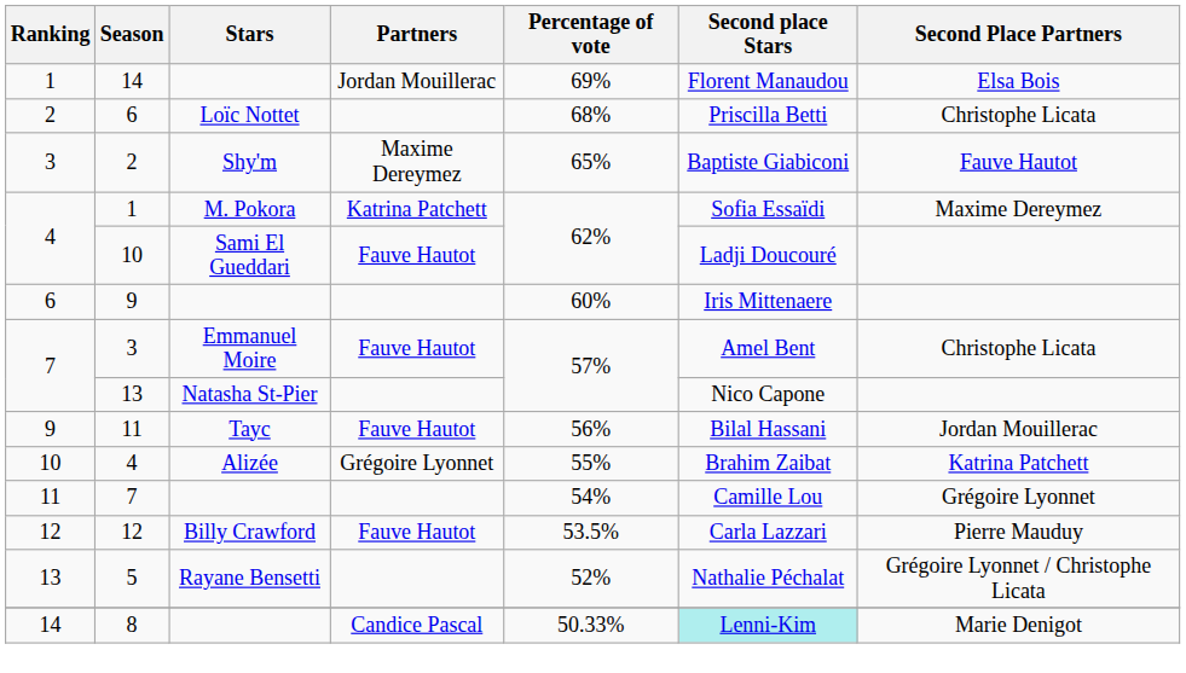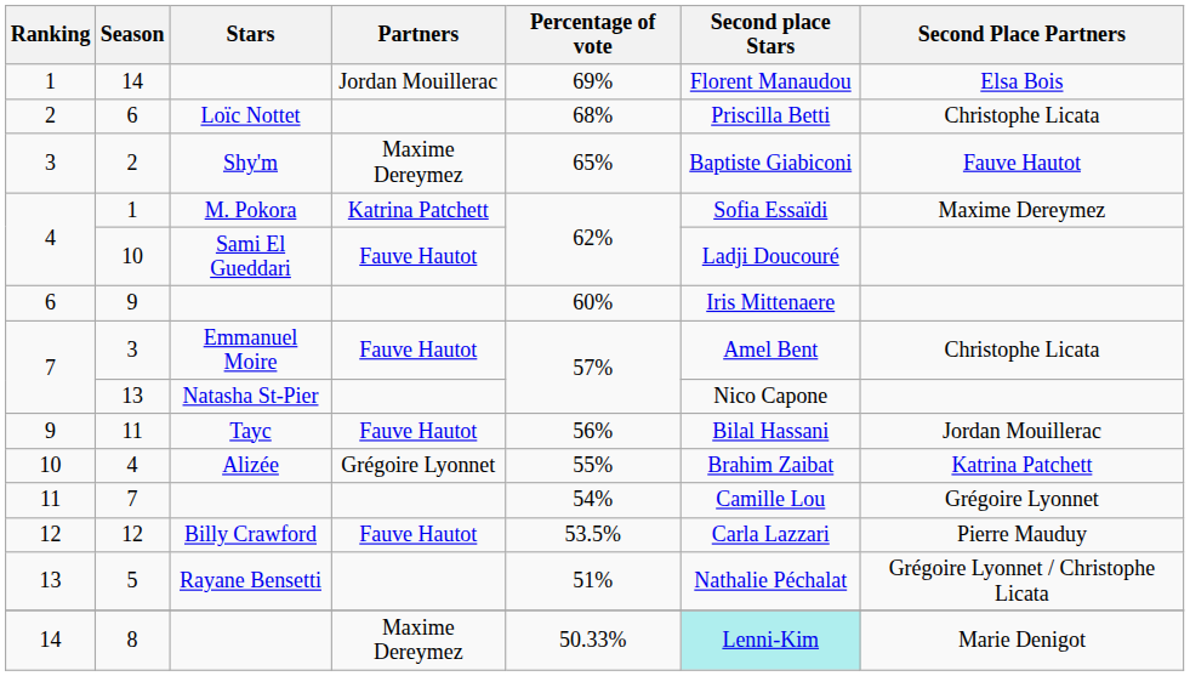 <table class="wikitable collapsible collapsed" style="text-align: center; width:auto">
 <tr>
 <th>Ranking</th>
 <th>Season</th>
 <th>Stars</th>
 <th>Partners</th>
 <th>Percentage of vote</th>
 <th>Second place Stars</th>
 <th>Second Place Partners</th>
 </tr>
 <tr>
 <td>1</td>
 <td>14</td>
 <td></td>
 <td>Jordan Mouillerac</td>
 <td>69%</td>
 <td><a href='#'>Florent Manaudou</a></td>
 <td><a href='#'>Elsa Bois</a></td>
 </tr>
 <tr>
 <td>2</td>
 <td>6</td>
 <td><a href='#'>Loïc Nottet</a></td>
 <td></td>
 <td>68%</td>
 <td><a href='#'>Priscilla Betti</a></td>
 <td>Christophe Licata</td>
 </tr>
 <tr>
 <td>3</td>
 <td>2</td>
 <td><a href='#'>Shy'm</a></td>
 <td>Maxime Dereymez</td>
 <td>65%</td>
 <td><a href='#'>Baptiste Giabiconi</a></td>
 <td><a href='#'>Fauve Hautot</a></td>
 </tr>
 <tr>
 <td rowspan="2">4</td>
 <td>1</td>
 <td><a href='#'>M. Pokora</a></td>
 <td><a href='#'>Katrina Patchett</a></td>
 <td rowspan="2">62%</td>
 <td><a href='#'>Sofia Essaïdi</a></td>
 <td>Maxime Dereymez</td>
 </tr>
 <tr>
 <td>10</td>
 <td><a href='#'>Sami El Gueddari</a></td>
 <td><a href='#'>Fauve Hautot</a></td>
 <td><a href='#'>Ladji Doucouré</a></td>
 <td></td>
 </tr>
 <tr>
 <td>6</td>
 <td>9</td>
 <td></td>
 <td></td>
 <td>60%</td>
 <td><a href='#'>Iris Mittenaere</a></td>
 <td></td>
 </tr>
 <tr>
 <td rowspan="2">7</td>
 <td>3</td>
 <td><a href='#'>Emmanuel Moire</a></td>
 <td><a href='#'>Fauve Hautot</a></td>
 <td rowspan="2">57%</td>
 <td><a href='#'>Amel Bent</a></td>
 <td>Christophe Licata</td>
 </tr>
 <tr>
 <td>13</td>
 <td><a href='#'>Natasha St-Pier</a></td>
 <td></td>
 <td>Nico Capone</td>
 <td></td>
 </tr>
 <tr>
 <td>9</td>
 <td>11</td>
 <td><a href='#'>Tayc</a></td>
 <td><a href='#'>Fauve Hautot</a></td>
 <td>56%</td>
 <td><a href='#'>Bilal Hassani</a></td>
 <td>Jordan Mouillerac</td>
 </tr>
 <tr>
 <td>10</td>
 <td>4</td>
 <td><a href='#'>Alizée</a></td>
 <td>Grégoire Lyonnet</td>
 <td>55%</td>
 <td><a href='#'>Brahim Zaibat</a></td>
 <td><a href='#'>Katrina Patchett</a></td>
 </tr>
 <tr>
 <td>11</td>
 <td>7</td>
 <td></td>
 <td></td>
 <td>54%</td>
 <td><a href='#'>Camille Lou</a></td>
 <td>Grégoire Lyonnet</td>
 </tr>
 <tr>
 <td>12</td>
 <td>12</td>
 <td><a href='#'>Billy Crawford</a></td>
 <td><a href='#'>Fauve Hautot</a></td>
 <td>53.5%</td>
 <td><a href='#'>Carla Lazzari</a></td>
 <td>Pierre Mauduy</td>
 </tr>
 <tr>
 <td>13</td>
 <td>5</td>
 <td><a href='#'>Rayane Bensetti</a></td>
 <td></td>
-<td>52%</td>
+<td>51%</td>
 <td><a href='#'>Nathalie Péchalat</a></td>
 <td>Grégoire Lyonnet / Christophe Licata</td>
 </tr>
 <tr>
 </tr>
 <tr>
 <td>14</td>
 <td>8</td>
 <td></td>
-<td><a href='#'>Candice Pascal</a></td>
+<td>Maxime Dereymez</td>
 <td>50.33%</td>
 <td style="background: paleturquoise;"><a href='#'>Lenni-Kim</a></td>
 <td>Marie Denigot</td>
 </tr>
 </table>
